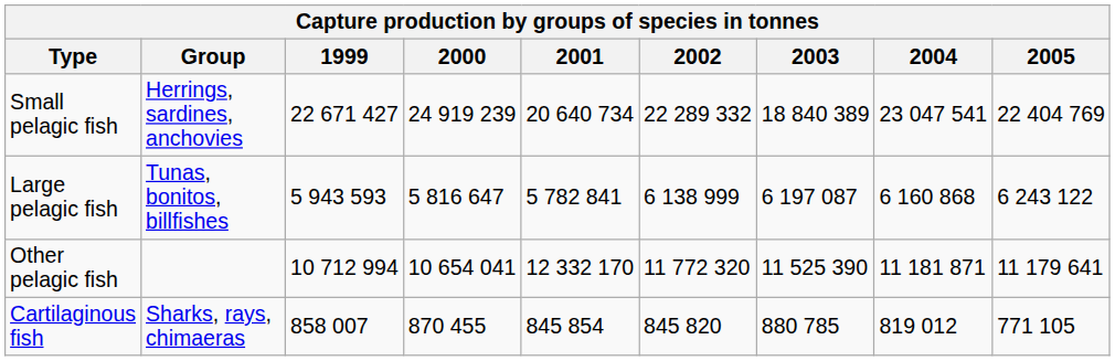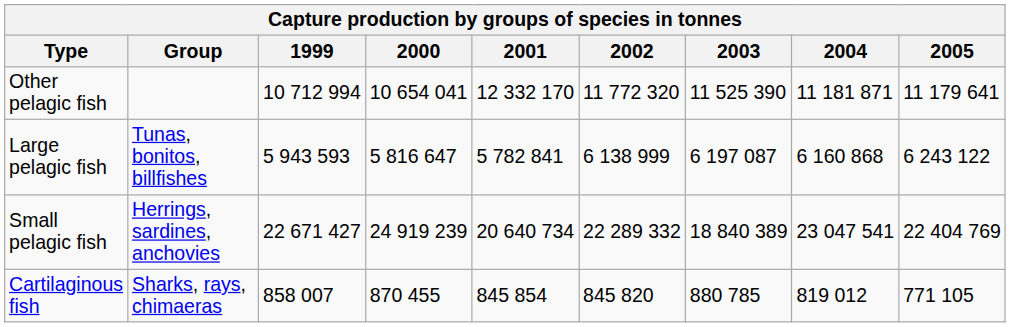 <table class="sortable wikitable">
 <tr>
 <th colspan="9"  style="text-align:center; width:640px;"><strong>Capture production by groups of species in tonnes</strong></th>
 </tr>
 <tr>
 <th style="width:45px;">Type</th>
 <th style="width:100px;">Group</th>
 <th>1999</th>
 <th>2000</th>
 <th>2001</th>
 <th>2002</th>
 <th>2003</th>
 <th>2004</th>
 <th>2005</th>
 </tr>
 <tr>
-<td>Small pelagic fish</td>
-<td><a href='#'>Herrings</a>, <a href='#'>sardines</a>, <a href='#'>anchovies</a></td>
-<td>22 671 427</td>
-<td>24 919 239</td>
-<td>20 640 734</td>
-<td>22 289 332</td>
-<td>18 840 389</td>
-<td>23 047 541</td>
-<td>22 404 769</td>
+<td>Other pelagic fish</td>
+<td></td>
+<td>10 712 994</td>
+<td>10 654 041</td>
+<td>12 332 170</td>
+<td>11 772 320</td>
+<td>11 525 390</td>
+<td>11 181 871</td>
+<td>11 179 641</td>
 </tr>
 <tr>
 <td>Large pelagic fish</td>
 <td><a href='#'>Tunas</a>, <a href='#'>bonitos</a>, <a href='#'>billfishes</a></td>
 <td>5 943 593</td>
 <td>5 816 647</td>
 <td>5 782 841</td>
 <td>6 138 999</td>
 <td>6 197 087</td>
 <td>6 160 868</td>
 <td>6 243 122</td>
 </tr>
 <tr>
-<td>Other pelagic fish</td>
-<td></td>
-<td>10 712 994</td>
-<td>10 654 041</td>
-<td>12 332 170</td>
-<td>11 772 320</td>
-<td>11 525 390</td>
-<td>11 181 871</td>
-<td>11 179 641</td>
+<td>Small pelagic fish</td>
+<td><a href='#'>Herrings</a>, <a href='#'>sardines</a>, <a href='#'>anchovies</a></td>
+<td>22 671 427</td>
+<td>24 919 239</td>
+<td>20 640 734</td>
+<td>22 289 332</td>
+<td>18 840 389</td>
+<td>23 047 541</td>
+<td>22 404 769</td>
 </tr>
 <tr>
 <td><a href='#'>Cartilaginous fish</a></td>
 <td><a href='#'>Sharks</a>, <a href='#'>rays</a>, <a href='#'>chimaeras</a></td>
 <td>858 007</td>
 <td>870 455</td>
 <td>845 854</td>
 <td>845 820</td>
 <td>880 785</td>
 <td>819 012</td>
 <td>771 105</td>
 </tr>
 </table>
